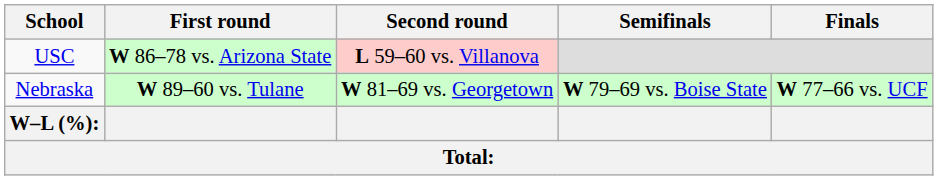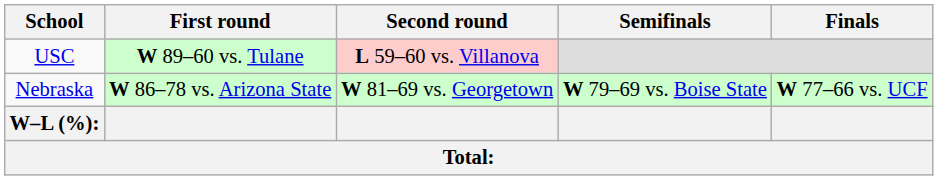 <table class="wikitable" style="white-space:nowrap; text-align:center; font-size:90%;">
 <tr>
 <th>School</th>
 <th>First round</th>
 <th>Second round</th>
 <th>Semifinals</th>
 <th>Finals</th>
 </tr>
 <tr>
 <td><a href='#'>USC</a></td>
-<td style="background:#cfc;"><strong>W</strong> 86–78 vs. <a href='#'>Arizona State</a></td>
+<td style="background:#cfc;"><strong>W</strong> 89–60 vs. <a href='#'>Tulane</a></td>
 <td style="background:#fcc;"><strong>L</strong> 59–60 vs. <a href='#'>Villanova</a></td>
 <td style="background:#ddd;" colspan=2></td>
 </tr>
 <tr>
 <td><a href='#'>Nebraska</a></td>
-<td style="background:#cfc;"><strong>W</strong> 89–60 vs. <a href='#'>Tulane</a></td>
+<td style="background:#cfc;"><strong>W</strong> 86–78 vs. <a href='#'>Arizona State</a></td>
 <td style="background:#cfc;"><strong>W</strong> 81–69 vs. <a href='#'>Georgetown</a></td>
 <td style="background:#cfc;"><strong>W</strong> 79–69 vs. <a href='#'>Boise State</a></td>
 <td style="background:#cfc;"><strong>W</strong> 77–66 vs. <a href='#'>UCF</a></td>
 </tr>
 <tr>
 <th>W–L (%):</th>
 <th></th>
 <th></th>
 <th></th>
 <th></th>
 </tr>
 <tr>
 <th colspan=5>Total: </th>
 </tr>
 </table>
